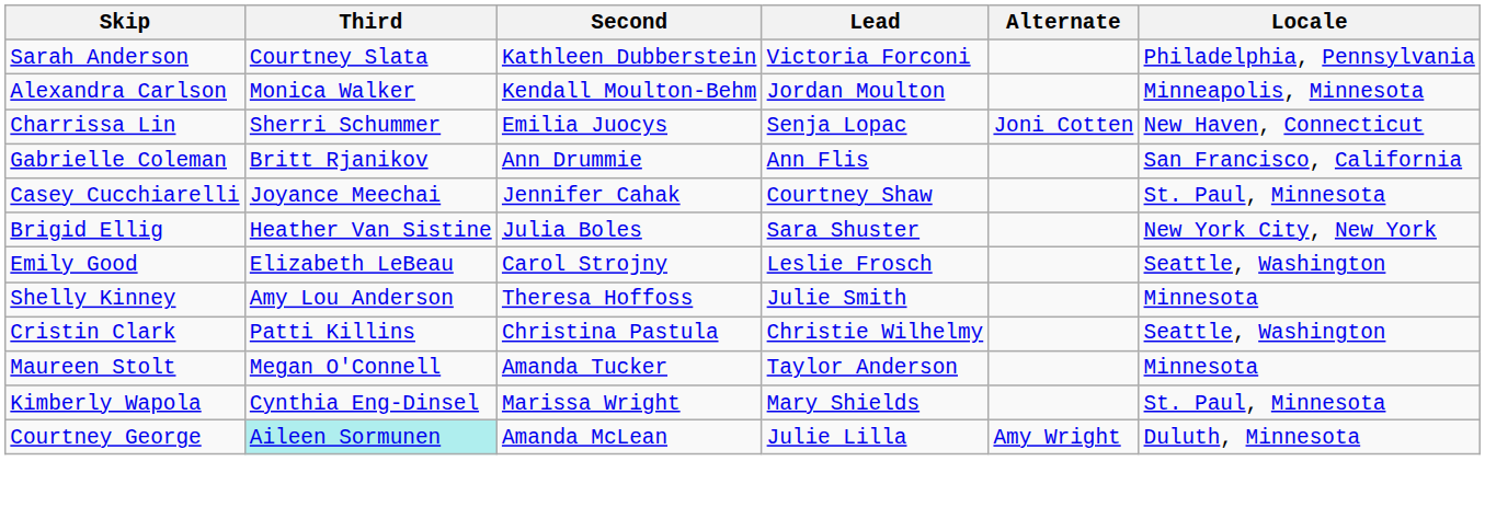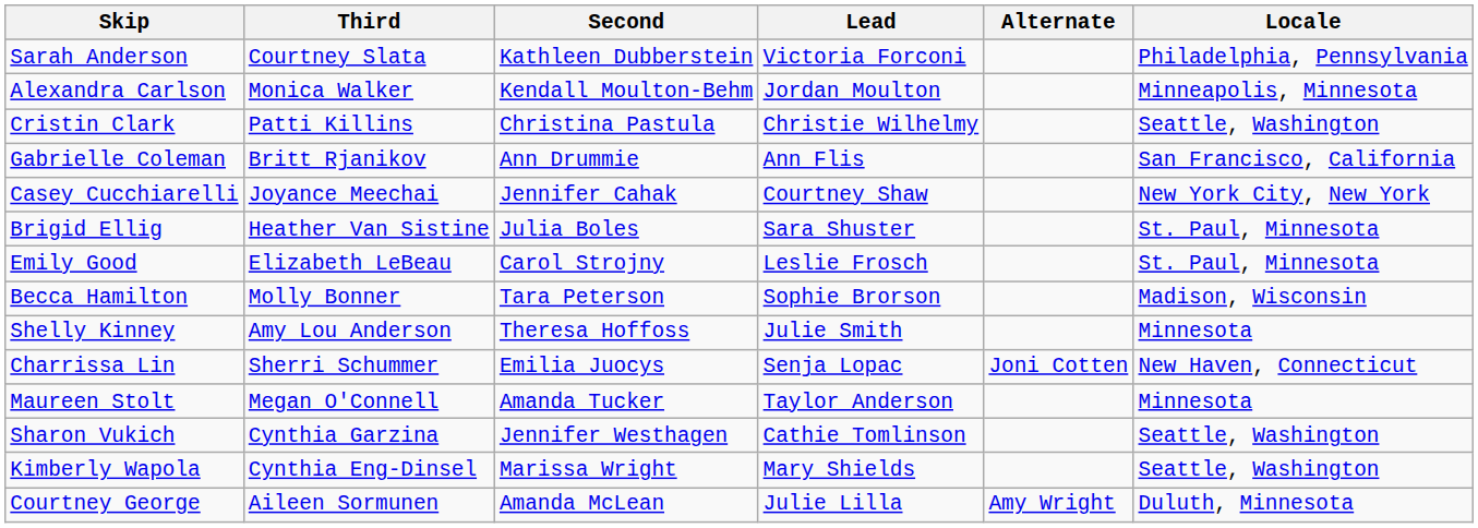 <table class=wikitable>
 <tr>
 <th>Skip</th>
 <th>Third</th>
 <th>Second</th>
 <th>Lead</th>
 <th>Alternate</th>
 <th>Locale</th>
 </tr>
 <tr>
 <td><a href='#'>Sarah Anderson</a></td>
 <td><a href='#'>Courtney Slata</a></td>
 <td><a href='#'>Kathleen Dubberstein</a></td>
 <td><a href='#'>Victoria Forconi</a></td>
 <td></td>
 <td> <a href='#'>Philadelphia</a>, <a href='#'>Pennsylvania</a></td>
 </tr>
 <tr>
 <td><a href='#'>Alexandra Carlson</a></td>
 <td><a href='#'>Monica Walker</a></td>
 <td><a href='#'>Kendall Moulton-Behm</a></td>
 <td><a href='#'>Jordan Moulton</a></td>
 <td></td>
 <td> <a href='#'>Minneapolis</a>, <a href='#'>Minnesota</a></td>
 </tr>
 <tr>
-<td><a href='#'>Charrissa Lin</a></td>
-<td><a href='#'>Sherri Schummer</a></td>
-<td><a href='#'>Emilia Juocys</a></td>
-<td><a href='#'>Senja Lopac</a></td>
-<td><a href='#'>Joni Cotten</a></td>
-<td> <a href='#'>New Haven</a>, <a href='#'>Connecticut</a></td>
+<td><a href='#'>Cristin Clark</a></td>
+<td><a href='#'>Patti Killins</a></td>
+<td><a href='#'>Christina Pastula</a></td>
+<td><a href='#'>Christie Wilhelmy</a></td>
+<td></td>
+<td> <a href='#'>Seattle</a>, <a href='#'>Washington</a></td>
 </tr>
 <tr>
 <td><a href='#'>Gabrielle Coleman</a></td>
 <td><a href='#'>Britt Rjanikov</a></td>
 <td><a href='#'>Ann Drummie</a></td>
 <td><a href='#'>Ann Flis</a></td>
 <td></td>
 <td> <a href='#'>San Francisco</a>, <a href='#'>California</a></td>
 </tr>
 <tr>
 <td><a href='#'>Casey Cucchiarelli</a></td>
 <td><a href='#'>Joyance Meechai</a></td>
 <td><a href='#'>Jennifer Cahak</a></td>
 <td><a href='#'>Courtney Shaw</a></td>
 <td></td>
-<td> <a href='#'>St. Paul</a>, <a href='#'>Minnesota</a></td>
+<td> <a href='#'>New York City</a>, <a href='#'>New York</a></td>
 </tr>
 <tr>
 <td><a href='#'>Brigid Ellig</a></td>
 <td><a href='#'>Heather Van Sistine</a></td>
 <td><a href='#'>Julia Boles</a></td>
 <td><a href='#'>Sara Shuster</a></td>
 <td></td>
-<td> <a href='#'>New York City</a>, <a href='#'>New York</a></td>
+<td> <a href='#'>St. Paul</a>, <a href='#'>Minnesota</a></td>
 </tr>
 <tr>
 <td><a href='#'>Emily Good</a></td>
 <td><a href='#'>Elizabeth LeBeau</a></td>
 <td><a href='#'>Carol Strojny</a></td>
 <td><a href='#'>Leslie Frosch</a></td>
 <td></td>
-<td> <a href='#'>Seattle</a>, <a href='#'>Washington</a></td>
+<td> <a href='#'>St. Paul</a>, <a href='#'>Minnesota</a></td>
+</tr>
+<tr>
+<td><a href='#'>Becca Hamilton</a></td>
+<td><a href='#'>Molly Bonner</a></td>
+<td><a href='#'>Tara Peterson</a></td>
+<td><a href='#'>Sophie Brorson</a></td>
+<td></td>
+<td> <a href='#'>Madison</a>, <a href='#'>Wisconsin</a></td>
 </tr>
 <tr>
 <td><a href='#'>Shelly Kinney</a></td>
 <td><a href='#'>Amy Lou Anderson</a></td>
 <td><a href='#'>Theresa Hoffoss</a></td>
 <td><a href='#'>Julie Smith</a></td>
 <td></td>
 <td> <a href='#'>Minnesota</a></td>
 </tr>
 <tr>
-<td><a href='#'>Cristin Clark</a></td>
-<td><a href='#'>Patti Killins</a></td>
-<td><a href='#'>Christina Pastula</a></td>
-<td><a href='#'>Christie Wilhelmy</a></td>
-<td></td>
-<td> <a href='#'>Seattle</a>, <a href='#'>Washington</a></td>
+<td><a href='#'>Charrissa Lin</a></td>
+<td><a href='#'>Sherri Schummer</a></td>
+<td><a href='#'>Emilia Juocys</a></td>
+<td><a href='#'>Senja Lopac</a></td>
+<td><a href='#'>Joni Cotten</a></td>
+<td> <a href='#'>New Haven</a>, <a href='#'>Connecticut</a></td>
 </tr>
 <tr>
 <td><a href='#'>Maureen Stolt</a></td>
 <td><a href='#'>Megan O'Connell</a></td>
 <td><a href='#'>Amanda Tucker</a></td>
 <td><a href='#'>Taylor Anderson</a></td>
 <td></td>
 <td> <a href='#'>Minnesota</a></td>
 </tr>
 <tr>
+<td><a href='#'>Sharon Vukich</a></td>
+<td><a href='#'>Cynthia Garzina</a></td>
+<td><a href='#'>Jennifer Westhagen</a></td>
+<td><a href='#'>Cathie Tomlinson</a></td>
+<td></td>
+<td> <a href='#'>Seattle</a>, <a href='#'>Washington</a></td>
+</tr>
+<tr>
 <td><a href='#'>Kimberly Wapola</a></td>
 <td><a href='#'>Cynthia Eng-Dinsel</a></td>
 <td><a href='#'>Marissa Wright</a></td>
 <td><a href='#'>Mary Shields</a></td>
 <td></td>
-<td> <a href='#'>St. Paul</a>, <a href='#'>Minnesota</a></td>
+<td> <a href='#'>Seattle</a>, <a href='#'>Washington</a></td>
 </tr>
 <tr>
 <td><a href='#'>Courtney George</a></td>
-<td style="background: paleturquoise;"><a href='#'>Aileen Sormunen</a></td>
+<td><a href='#'>Aileen Sormunen</a></td>
 <td><a href='#'>Amanda McLean</a></td>
 <td><a href='#'>Julie Lilla</a></td>
 <td><a href='#'>Amy Wright</a></td>
 <td> <a href='#'>Duluth</a>, <a href='#'>Minnesota</a></td>
 </tr>
 </table>
